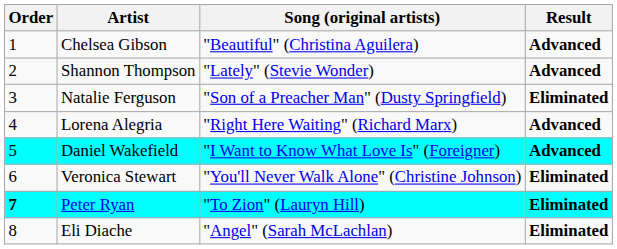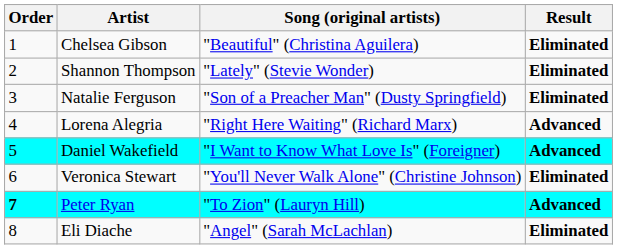 <table class=wikitable>
 <tr>
 <th>Order</th>
 <th>Artist</th>
 <th>Song (original artists)</th>
 <th>Result</th>
 </tr>
 <tr>
 <td>1</td>
 <td>Chelsea Gibson</td>
 <td>"<a href='#'>Beautiful</a>" (<a href='#'>Christina Aguilera</a>)</td>
-<td><strong>Advanced</strong></td>
+<td><strong>Eliminated</strong></td>
 </tr>
 <tr>
 <td>2</td>
 <td>Shannon Thompson</td>
 <td>"<a href='#'>Lately</a>" (<a href='#'>Stevie Wonder</a>)</td>
-<td><strong>Advanced</strong></td>
+<td><strong>Eliminated</strong></td>
 </tr>
 <tr>
 <td>3</td>
 <td>Natalie Ferguson</td>
 <td>"<a href='#'>Son of a Preacher Man</a>" (<a href='#'>Dusty Springfield</a>)</td>
 <td><strong>Eliminated</strong></td>
 </tr>
 <tr>
 <td>4</td>
 <td>Lorena Alegria</td>
 <td>"<a href='#'>Right Here Waiting</a>" (<a href='#'>Richard Marx</a>)</td>
 <td><strong>Advanced</strong></td>
 </tr>
 <tr style="background:cyan;">
 <td>5</td>
 <td>Daniel Wakefield</td>
 <td>"<a href='#'>I Want to Know What Love Is</a>" (<a href='#'>Foreigner</a>)</td>
 <td><strong>Advanced</strong></td>
 </tr>
 <tr>
 <td>6</td>
 <td>Veronica Stewart</td>
 <td>"<a href='#'>You'll Never Walk Alone</a>" (<a href='#'>Christine Johnson</a>)</td>
 <td><strong>Eliminated</strong></td>
 </tr>
 <tr style="background:cyan;">
 <td><strong>7</strong></td>
 <td><a href='#'>Peter Ryan</a></td>
 <td>"<a href='#'>To Zion</a>" (<a href='#'>Lauryn Hill</a>)</td>
-<td><strong>Eliminated</strong></td>
+<td><strong>Advanced</strong></td>
 </tr>
 <tr>
 <td>8</td>
 <td>Eli Diache</td>
 <td>"<a href='#'>Angel</a>" (<a href='#'>Sarah McLachlan</a>)</td>
 <td><strong>Eliminated</strong></td>
 </tr>
 </table>
